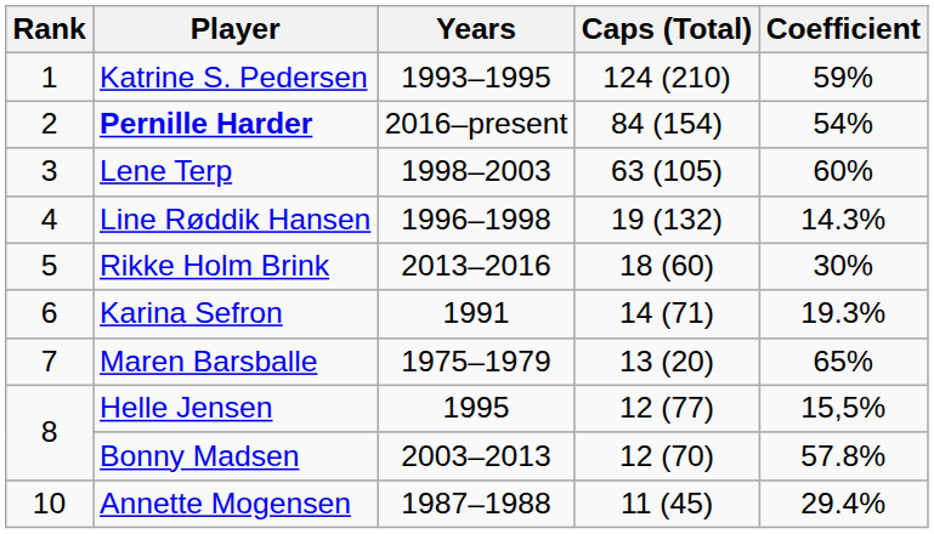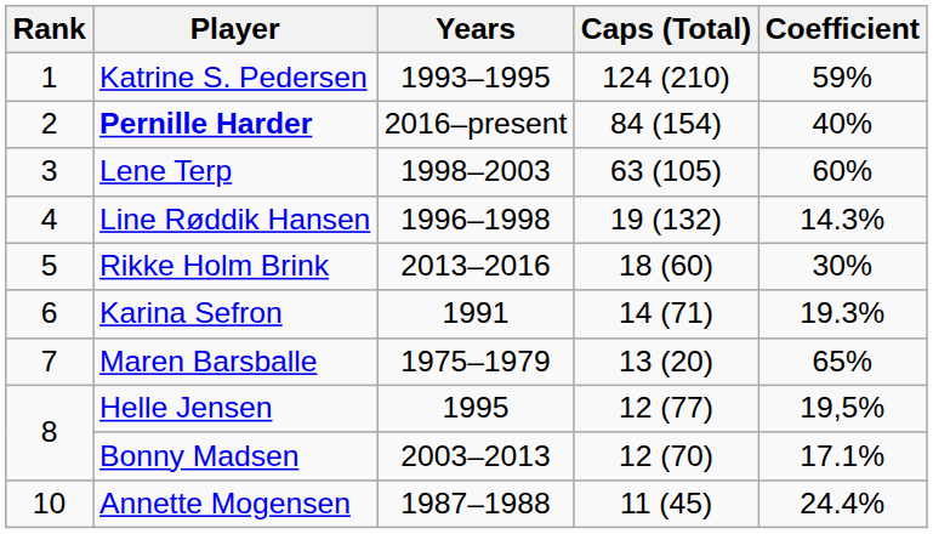 <table class="wikitable sortable" style="text-align: center;">
 <tr>
 <th>Rank</th>
 <th>Player</th>
 <th>Years</th>
 <th>Caps (Total)</th>
 <th>Coefficient</th>
 </tr>
 <tr>
 <td>1</td>
 <td style="text-align:left;"><a href='#'>Katrine S. Pedersen</a></td>
 <td>1993–1995</td>
 <td>124 (210)</td>
 <td>59%</td>
 </tr>
 <tr>
 <td>2</td>
 <td style="text-align:left;"><strong><a href='#'>Pernille Harder</a></strong></td>
 <td>2016–present</td>
 <td>84 (154)</td>
-<td>54%</td>
+<td>40%</td>
 </tr>
 <tr>
 <td>3</td>
 <td style="text-align:left;"><a href='#'>Lene Terp</a></td>
 <td>1998–2003</td>
 <td>63 (105)</td>
 <td>60%</td>
 </tr>
 <tr>
 <td>4</td>
 <td style="text-align:left;"><a href='#'>Line Røddik Hansen</a></td>
 <td>1996–1998</td>
 <td>19 (132)</td>
 <td>14.3%</td>
 </tr>
 <tr>
 <td>5</td>
 <td style="text-align:left;"><a href='#'>Rikke Holm Brink</a></td>
 <td>2013–2016</td>
 <td>18 (60)</td>
 <td>30%</td>
 </tr>
 <tr>
 <td>6</td>
 <td style="text-align:left;"><a href='#'>Karina Sefron</a></td>
 <td>1991</td>
 <td>14 (71)</td>
 <td>19.3%</td>
 </tr>
 <tr>
 <td>7</td>
 <td style="text-align:left;"><a href='#'>Maren Barsballe</a></td>
 <td>1975–1979</td>
 <td>13 (20)</td>
 <td>65%</td>
 </tr>
 <tr>
 <td rowspan="2">8</td>
 <td style="text-align:left;"><a href='#'>Helle Jensen</a></td>
 <td>1995</td>
 <td>12 (77)</td>
-<td>15,5%</td>
+<td>19,5%</td>
 </tr>
 <tr>
 <td align="left"><a href='#'>Bonny Madsen</a></td>
 <td>2003–2013</td>
 <td>12 (70)</td>
-<td>57.8%</td>
+<td>17.1%</td>
 </tr>
 <tr>
 <td>10</td>
 <td style="text-align:left;"><a href='#'>Annette Mogensen</a></td>
 <td>1987–1988</td>
 <td>11 (45)</td>
-<td>29.4%</td>
+<td>24.4%</td>
 </tr>
 </table>
